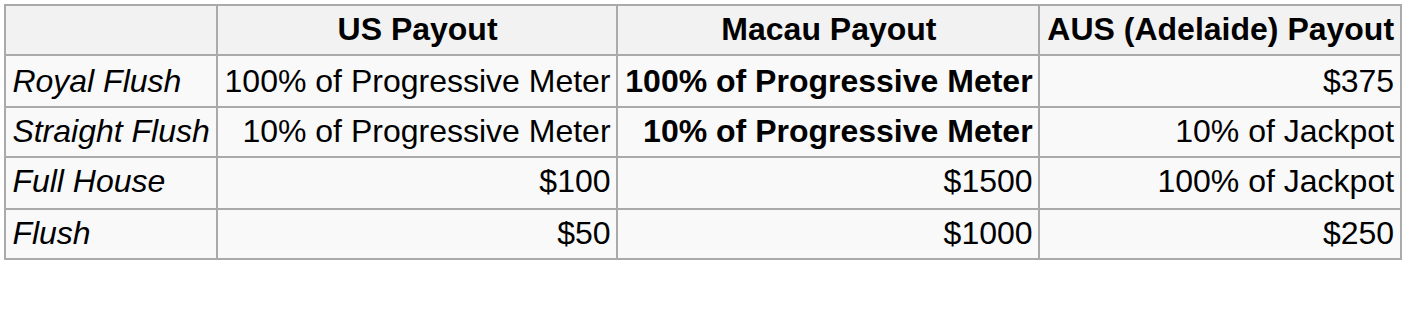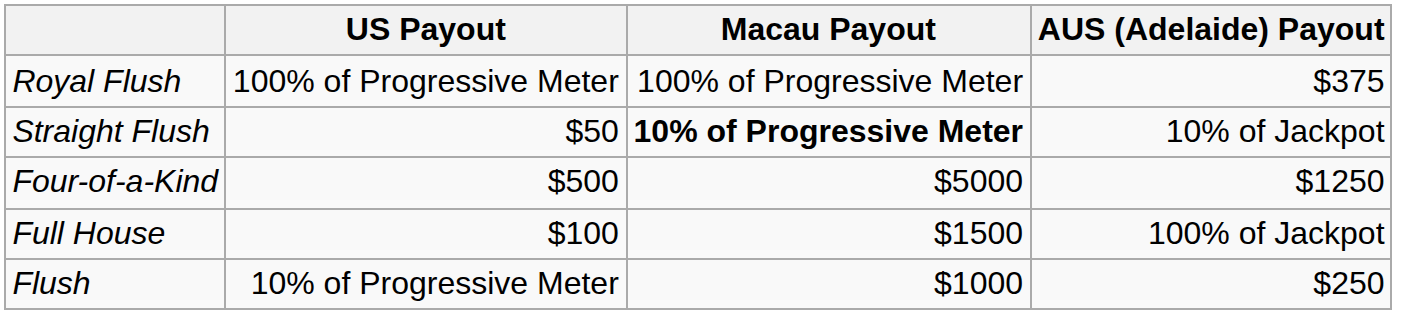 <table class="wikitable">
 <tr ---->
 <th></th>
 <th align="center">US Payout</th>
 <th align="center">Macau Payout</th>
 <th align="center">AUS (Adelaide) Payout</th>
 </tr>
 <tr ---->
 <td><em>Royal Flush</em></td>
 <td align="right">100% of Progressive Meter</td>
-<td align="right"><strong>100% of Progressive Meter</strong></td>
+<td align="right">100% of Progressive Meter</td>
 <td align="right">$375</td>
 </tr>
 <tr ---->
 <td><em>Straight Flush</em></td>
-<td align="right">10% of Progressive Meter</td>
+<td align="right">$50</td>
 <td align="right"><strong>10% of Progressive Meter</strong></td>
 <td align="right">10% of Jackpot</td>
+</tr>
+<tr ---->
+<td><em>Four-of-a-Kind</em></td>
+<td align="right">$500</td>
+<td align="right">$5000</td>
+<td align="right">$1250</td>
 </tr>
 <tr ---->
 <td><em>Full House</em></td>
 <td align="right">$100</td>
 <td align="right">$1500</td>
 <td align="right">100% of Jackpot</td>
 </tr>
 <tr ---->
 <td><em>Flush</em></td>
-<td align="right">$50</td>
+<td align="right">10% of Progressive Meter</td>
 <td align="right">$1000</td>
 <td align="right">$250</td>
 </tr>
 </table>
